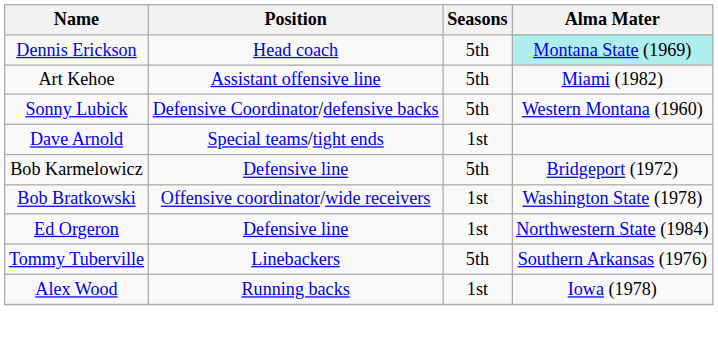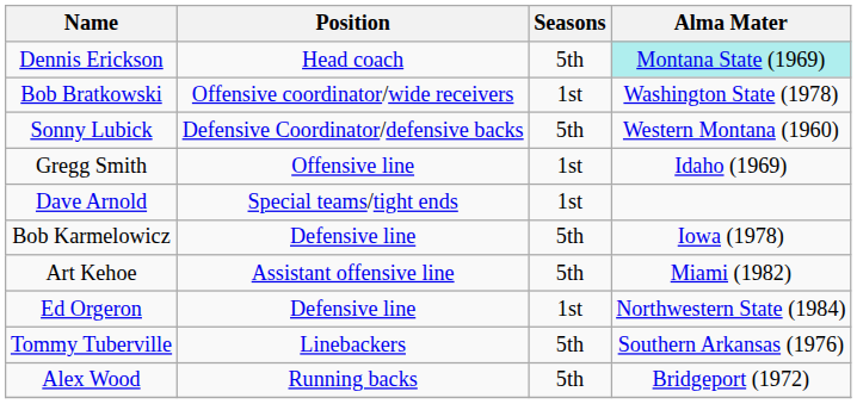 <table class="wikitable" border="1" style="font-size:90%;">
 <tr>
 <th>Name</th>
 <th>Position</th>
 <th>Seasons</th>
 <th>Alma Mater</th>
 </tr>
 <tr style="text-align:center;">
 <td><a href='#'>Dennis Erickson</a></td>
 <td><a href='#'>Head coach</a></td>
 <td>5th</td>
 <td style="background: paleturquoise;"><a href='#'>Montana State</a> (1969)</td>
 </tr>
 <tr style="text-align:center;">
-<td>Art Kehoe</td>
-<td><a href='#'>Assistant offensive line</a></td>
-<td>5th</td>
-<td><a href='#'>Miami</a> (1982)</td>
+<td><a href='#'>Bob Bratkowski</a></td>
+<td><a href='#'>Offensive coordinator</a>/<a href='#'>wide receivers</a></td>
+<td>1st</td>
+<td><a href='#'>Washington State</a> (1978)</td>
 </tr>
 <tr style="text-align:center;">
 <td><a href='#'>Sonny Lubick</a></td>
 <td><a href='#'>Defensive Coordinator</a>/<a href='#'>defensive backs</a></td>
 <td>5th</td>
 <td><a href='#'>Western Montana</a> (1960)</td>
+</tr>
+<tr style="text-align:center;">
+<td>Gregg Smith</td>
+<td><a href='#'>Offensive line</a></td>
+<td>1st</td>
+<td><a href='#'>Idaho</a> (1969)</td>
 </tr>
 <tr style="text-align:center;">
 <td><a href='#'>Dave Arnold</a></td>
 <td><a href='#'>Special teams</a>/<a href='#'>tight ends</a></td>
 <td>1st</td>
 <td></td>
 </tr>
 <tr style="text-align:center;">
 <td>Bob Karmelowicz</td>
 <td><a href='#'>Defensive line</a></td>
 <td>5th</td>
-<td><a href='#'>Bridgeport</a> (1972)</td>
+<td><a href='#'>Iowa</a> (1978)</td>
 </tr>
 <tr style="text-align:center;">
-<td><a href='#'>Bob Bratkowski</a></td>
-<td><a href='#'>Offensive coordinator</a>/<a href='#'>wide receivers</a></td>
-<td>1st</td>
-<td><a href='#'>Washington State</a> (1978)</td>
+<td>Art Kehoe</td>
+<td><a href='#'>Assistant offensive line</a></td>
+<td>5th</td>
+<td><a href='#'>Miami</a> (1982)</td>
 </tr>
 <tr style="text-align:center;">
 <td><a href='#'>Ed Orgeron</a></td>
 <td><a href='#'>Defensive line</a></td>
 <td>1st</td>
 <td><a href='#'>Northwestern State</a> (1984)</td>
 </tr>
 <tr style="text-align:center;">
 <td><a href='#'>Tommy Tuberville</a></td>
 <td><a href='#'>Linebackers</a></td>
 <td>5th</td>
 <td><a href='#'>Southern Arkansas</a> (1976)</td>
 </tr>
 <tr style="text-align:center;">
 <td><a href='#'>Alex Wood</a></td>
 <td><a href='#'>Running backs</a></td>
-<td>1st</td>
-<td><a href='#'>Iowa</a> (1978)</td>
+<td>5th</td>
+<td><a href='#'>Bridgeport</a> (1972)</td>
 </tr>
 <tr style="text-align:center;">
 </tr>
 </table>
